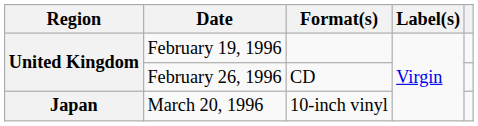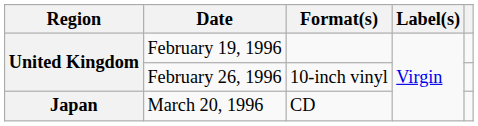 <table class="wikitable plainrowheaders">
 <tr>
 <th scope="col">Region</th>
 <th scope="col">Date</th>
 <th scope="col">Format(s)</th>
 <th scope="col">Label(s)</th>
 <th scope="col"></th>
 </tr>
 <tr>
 <th scope="row" rowspan="2">United Kingdom</th>
 <td>February 19, 1996</td>
 <td></td>
 <td rowspan="3"><a href='#'>Virgin</a></td>
 <td></td>
 </tr>
 <tr>
 <td>February 26, 1996</td>
-<td>CD</td>
+<td>10-inch vinyl</td>
 <td></td>
 </tr>
 <tr>
 <th scope="row">Japan</th>
 <td>March 20, 1996</td>
-<td>10-inch vinyl</td>
+<td>CD</td>
 <td></td>
 </tr>
 </table>
